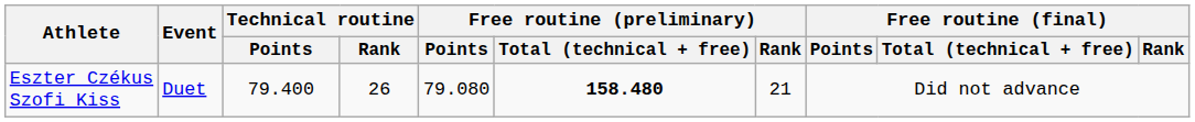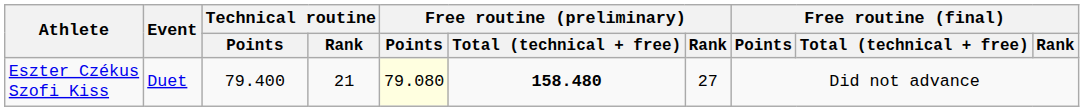 <table class=wikitable style="font-size:90%;">
 <tr>
 <th rowspan=2>Athlete</th>
 <th rowspan=2>Event</th>
 <th colspan=2>Technical routine</th>
 <th colspan=3>Free routine (preliminary)</th>
 <th colspan=3>Free routine (final)</th>
 </tr>
 <tr style="font-size:95%">
 <th>Points</th>
 <th>Rank</th>
 <th>Points</th>
 <th>Total (technical + free)</th>
 <th>Rank</th>
 <th>Points</th>
 <th>Total (technical + free)</th>
 <th>Rank</th>
 </tr>
 <tr align=center>
 <td align=left><a href='#'>Eszter Czékus</a><br><a href='#'>Szofi Kiss</a></td>
 <td align=left><a href='#'>Duet</a></td>
 <td>79.400</td>
-<td>26</td>
-<td>79.080</td>
+<td>21</td>
+<td style="background: lightyellow;">79.080</td>
 <td><strong>158.480</strong></td>
-<td>21</td>
+<td>27</td>
 <td colspan=3>Did not advance</td>
 </tr>
 </table>
